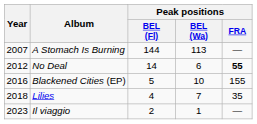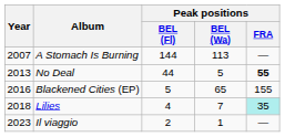 <table class="wikitable">
 <tr>
 <th scope="col" rowspan="2">Year</th>
 <th scope="col" rowspan="2">Album</th>
 <th scope="col" colspan="5">Peak positions</th>
 </tr>
 <tr>
 <th scope="col" style="width:5em;font-size:90%;"><a href='#'>BEL <br>(Fl)</a><br></th>
 <th scope="col" style="width:5em;font-size:90%;"><a href='#'>BEL <br>(Wa)</a><br></th>
 <th scope="col" style="width:3em;font-size:90%;"><a href='#'>FRA</a><br></th>
 </tr>
 <tr>
 <td style="text-align:center;">2007</td>
 <td><em>A Stomach Is Burning</em></td>
 <td style="text-align:center;">144</td>
 <td style="text-align:center;">113</td>
 <td style="text-align:center;">—</td>
 </tr>
 <tr>
-<td style="text-align:center;">2012</td>
+<td style="text-align:center;">2013</td>
 <td><em>No Deal</em></td>
-<td style="text-align:center;">14</td>
-<td style="text-align:center;">6</td>
+<td style="text-align:center;">44</td>
+<td style="text-align:center;">5</td>
 <td style="text-align:center;"><strong>55</strong></td>
 </tr>
 <tr>
 <td style="text-align:center;">2016</td>
 <td><em>Blackened Cities</em> (EP)</td>
 <td style="text-align:center;">5</td>
-<td style="text-align:center;">10</td>
+<td style="text-align:center;">65</td>
 <td style="text-align:center;">155</td>
 </tr>
 <tr>
 <td style="text-align:center;">2018</td>
 <td><em><a href='#'>Lilies</a></em></td>
 <td style="text-align:center;">4</td>
 <td style="text-align:center;">7</td>
-<td style="text-align:center;">35</td>
+<td style="background: paleturquoise; text-align:center;">35</td>
 </tr>
 <tr>
 <td style="text-align:center;">2023</td>
 <td><em>Il viaggio</em></td>
 <td style="text-align:center;">2</td>
 <td style="text-align:center;">1</td>
 <td style="text-align:center;">—</td>
 </tr>
 </table>
